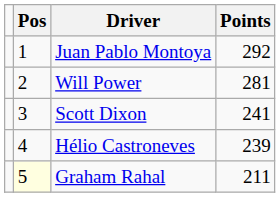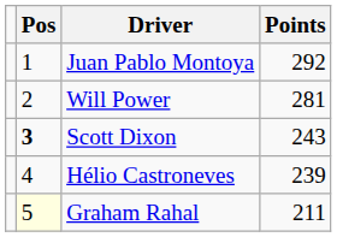 <table class="wikitable" style="font-size: 95%">
 <tr>
 <td></td>
 <th>Pos</th>
 <th>Driver</th>
 <th>Points</th>
 </tr>
 <tr>
 <td align="left"></td>
 <td>1</td>
 <td> <a href='#'>Juan Pablo Montoya</a></td>
 <td align="right">292</td>
 </tr>
 <tr>
 <td align="left"></td>
 <td>2</td>
 <td> <a href='#'>Will Power</a></td>
 <td align="right">281</td>
 </tr>
 <tr>
 <td align="left"></td>
-<td>3</td>
+<td><strong>3</strong></td>
 <td> <a href='#'>Scott Dixon</a></td>
-<td align="right">241</td>
+<td align="right">243</td>
 </tr>
 <tr>
 <td align="left"></td>
 <td>4</td>
 <td> <a href='#'>Hélio Castroneves</a></td>
 <td align="right">239</td>
 </tr>
 <tr>
 <td align="left"></td>
 <td style="background: lightyellow;">5</td>
 <td> <a href='#'>Graham Rahal</a></td>
 <td align="right">211</td>
 </tr>
 </table>
